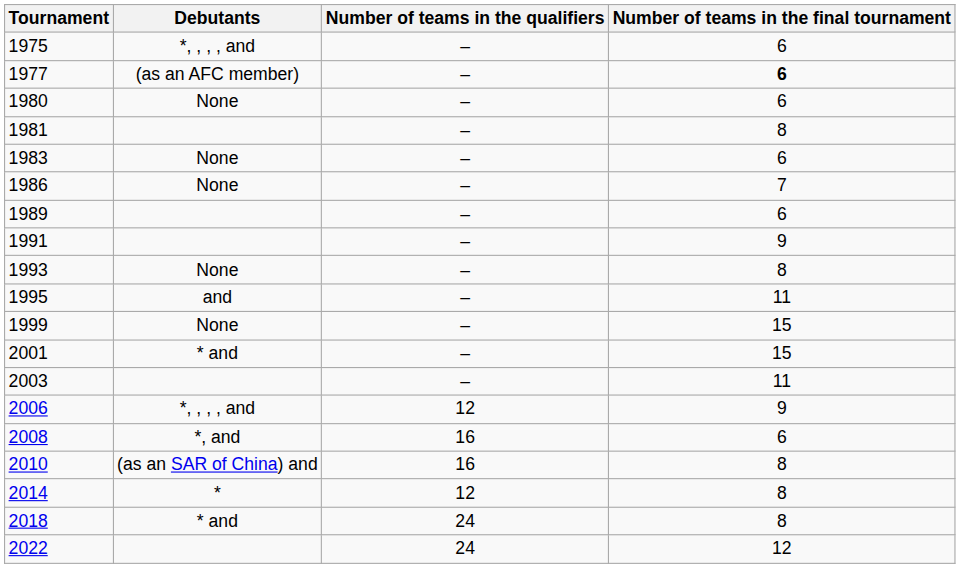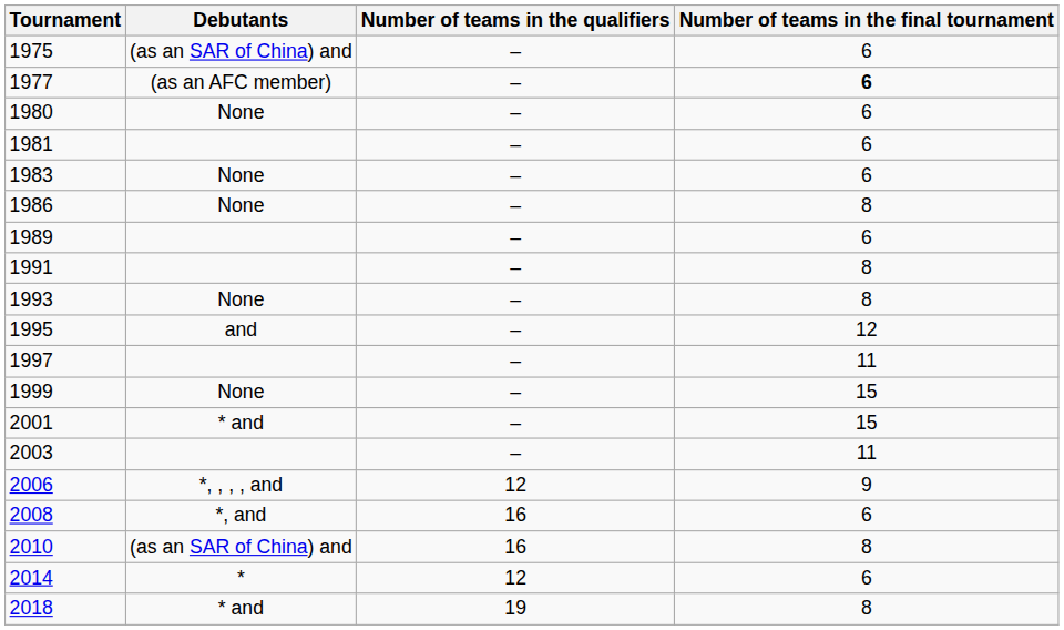 <table class="wikitable" style="text-align:center;">
 <tr>
 <th>Tournament</th>
 <th>Debutants</th>
 <th>Number of teams in the qualifiers</th>
 <th>Number of teams in the final tournament</th>
 </tr>
 <tr>
 <td style="text-align:left;">1975</td>
-<td>*, , , ,  and </td>
+<td> (as an <a href='#'>SAR of China</a>) and </td>
 <td>–</td>
 <td>6</td>
 </tr>
 <tr>
 <td style="text-align:left;">1977</td>
 <td> (as an AFC member)</td>
 <td>–</td>
 <td><strong>6</strong></td>
 </tr>
 <tr>
 <td style="text-align:left;">1980</td>
 <td>None</td>
 <td>–</td>
 <td>6</td>
 </tr>
 <tr>
 <td style="text-align:left;">1981</td>
 <td></td>
 <td>–</td>
-<td>8</td>
+<td>6</td>
 </tr>
 <tr>
 <td style="text-align:left;">1983</td>
 <td>None</td>
 <td>–</td>
 <td>6</td>
 </tr>
 <tr>
 <td style="text-align:left;">1986</td>
 <td>None</td>
 <td>–</td>
-<td>7</td>
+<td>8</td>
 </tr>
 <tr>
 <td style="text-align:left;">1989</td>
 <td></td>
 <td>–</td>
 <td>6</td>
 </tr>
 <tr>
 <td style="text-align:left;">1991</td>
 <td></td>
 <td>–</td>
-<td>9</td>
+<td>8</td>
 </tr>
 <tr>
 <td style="text-align:left;">1993</td>
 <td>None</td>
 <td>–</td>
 <td>8</td>
 </tr>
 <tr>
 <td style="text-align:left;">1995</td>
 <td> and </td>
+<td>–</td>
+<td>12</td>
+</tr>
+<tr>
+<td style="text-align:left;">1997</td>
+<td></td>
 <td>–</td>
 <td>11</td>
 </tr>
 <tr>
 <td style="text-align:left;">1999</td>
 <td>None</td>
 <td>–</td>
 <td>15</td>
 </tr>
 <tr>
 <td style="text-align:left;">2001</td>
 <td>* and </td>
 <td>–</td>
 <td>15</td>
 </tr>
 <tr>
 <td style="text-align:left;">2003</td>
 <td></td>
 <td>–</td>
 <td>11</td>
 </tr>
 <tr>
 <td style="text-align:left;"><a href='#'>2006</a></td>
 <td>*, , , ,  and </td>
 <td>12</td>
 <td>9</td>
 </tr>
 <tr>
 <td style="text-align:left;"><a href='#'>2008</a></td>
 <td>*,  and </td>
 <td>16</td>
 <td>6</td>
 </tr>
 <tr>
 <td style="text-align:left;"><a href='#'>2010</a></td>
 <td> (as an <a href='#'>SAR of China</a>) and </td>
 <td>16</td>
 <td>8</td>
 </tr>
 <tr>
 <td style="text-align:left;"><a href='#'>2014</a></td>
 <td>*</td>
 <td>12</td>
-<td>8</td>
+<td>6</td>
 </tr>
 <tr>
 <td style="text-align:left;"><a href='#'>2018</a></td>
 <td>* and </td>
-<td>24</td>
+<td>19</td>
 <td>8</td>
 </tr>
-<tr>
-<td style="text-align:left;"><a href='#'>2022</a></td>
-<td></td>
-<td>24</td>
-<td>12</td>
-</tr>
 </table>
